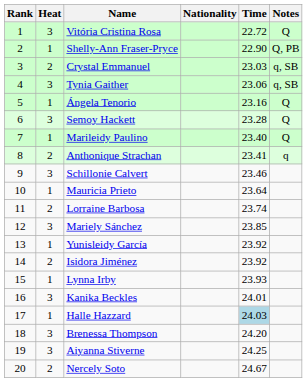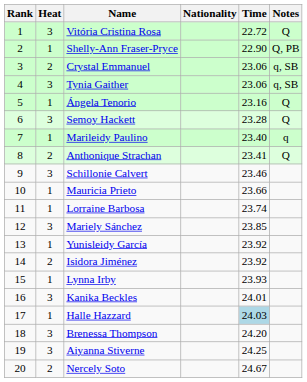 <table class="wikitable sortable" style="text-align:center">
 <tr>
 <th>Rank</th>
 <th>Heat</th>
 <th>Name</th>
 <th>Nationality</th>
 <th>Time</th>
 <th>Notes</th>
 </tr>
 <tr bgcolor=ccffcc>
 <td>1</td>
 <td>3</td>
 <td align=left><a href='#'>Vitória Cristina Rosa</a></td>
 <td align=left></td>
 <td>22.72</td>
 <td>Q</td>
 </tr>
 <tr bgcolor=ccffcc>
 <td>2</td>
 <td>1</td>
 <td align=left><a href='#'>Shelly-Ann Fraser-Pryce</a></td>
 <td align=left></td>
 <td>22.90</td>
 <td>Q, PB</td>
 </tr>
 <tr bgcolor=ccffcc>
 <td>3</td>
 <td>2</td>
 <td align=left><a href='#'>Crystal Emmanuel</a></td>
 <td align=left></td>
-<td>23.03</td>
+<td>23.06</td>
 <td>q, SB</td>
 </tr>
 <tr bgcolor=ccffcc>
 <td>4</td>
 <td>3</td>
 <td align=left><a href='#'>Tynia Gaither</a></td>
 <td align=left></td>
 <td>23.06</td>
 <td>q, SB</td>
 </tr>
 <tr bgcolor=ccffcc>
 <td>5</td>
 <td>1</td>
 <td align=left><a href='#'>Ángela Tenorio</a></td>
 <td align=left></td>
 <td>23.16</td>
 <td>Q</td>
 </tr>
 <tr bgcolor=ddffdd>
 <td>6</td>
 <td>3</td>
 <td align=left><a href='#'>Semoy Hackett</a></td>
 <td align=left></td>
 <td>23.28</td>
 <td>Q</td>
 </tr>
 <tr bgcolor=ccffcc>
 <td>7</td>
 <td>1</td>
 <td align=left><a href='#'>Marileidy Paulino</a></td>
 <td align=left></td>
 <td>23.40</td>
-<td>Q</td>
+<td>q</td>
 </tr>
 <tr bgcolor=ddffdd>
 <td>8</td>
 <td>2</td>
 <td align=left><a href='#'>Anthonique Strachan</a></td>
 <td align=left></td>
 <td>23.41</td>
-<td>q</td>
+<td>Q</td>
 </tr>
 <tr>
 <td>9</td>
 <td>3</td>
 <td align=left><a href='#'>Schillonie Calvert</a></td>
 <td align=left></td>
 <td>23.46</td>
 <td></td>
 </tr>
 <tr>
 <td>10</td>
 <td>1</td>
 <td align=left><a href='#'>Mauricia Prieto</a></td>
 <td align=left></td>
-<td>23.64</td>
+<td>23.66</td>
 <td></td>
 </tr>
 <tr>
 <td>11</td>
-<td>2</td>
+<td>1</td>
 <td align=left><a href='#'>Lorraine Barbosa</a></td>
 <td align=left></td>
 <td>23.74</td>
 <td></td>
 </tr>
 <tr>
 <td>12</td>
 <td>3</td>
 <td align=left><a href='#'>Mariely Sánchez</a></td>
 <td align=left></td>
 <td>23.85</td>
 <td></td>
 </tr>
 <tr>
 <td>13</td>
 <td>1</td>
 <td align=left><a href='#'>Yunisleidy García</a></td>
 <td align=left></td>
 <td>23.92</td>
 <td></td>
 </tr>
 <tr>
 <td>14</td>
 <td>2</td>
 <td align=left><a href='#'>Isidora Jiménez</a></td>
 <td align=left></td>
 <td>23.92</td>
 <td></td>
 </tr>
 <tr>
 <td>15</td>
 <td>1</td>
 <td align=left><a href='#'>Lynna Irby</a></td>
 <td align=left></td>
 <td>23.93</td>
 <td></td>
 </tr>
 <tr>
 <td>16</td>
 <td>3</td>
 <td align=left><a href='#'>Kanika Beckles</a></td>
 <td align=left></td>
 <td>24.01</td>
 <td></td>
 </tr>
 <tr>
 <td>17</td>
 <td>1</td>
 <td align=left><a href='#'>Halle Hazzard</a></td>
 <td align=left></td>
 <td style="background: lightblue;">24.03</td>
 <td></td>
 </tr>
 <tr>
 <td>18</td>
 <td>3</td>
 <td align=left><a href='#'>Brenessa Thompson</a></td>
 <td align=left></td>
 <td>24.20</td>
 <td></td>
 </tr>
 <tr>
 <td>19</td>
 <td>3</td>
 <td align=left><a href='#'>Aiyanna Stiverne</a></td>
 <td align=left></td>
 <td>24.25</td>
 <td></td>
 </tr>
 <tr>
 <td>20</td>
 <td>2</td>
 <td align=left><a href='#'>Nercely Soto</a></td>
 <td align=left></td>
 <td>24.67</td>
 <td></td>
 </tr>
 </table>
